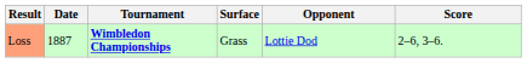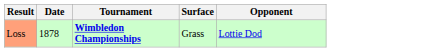 <table class="sortable wikitable">
 <tr>
 <th style="width:45px">Result</th>
 <th style="width:50px">Date</th>
 <th style="width:165px">Tournament</th>
 <th style="width:50px">Surface</th>
 <th style="width:170px">Opponent</th>
-<th style="width:160px" class="unsortable">Score</th>
 </tr>
 <tr style="background:#cfc;">
 <td style="background:#ffa07a;">Loss</td>
-<td>1887</td>
+<td>1878</td>
 <td><strong><a href='#'>Wimbledon Championships</a></strong></td>
 <td>Grass</td>
 <td> <a href='#'>Lottie Dod</a></td>
-<td>2–6, 3–6.</td>
 </tr>
 </table>
